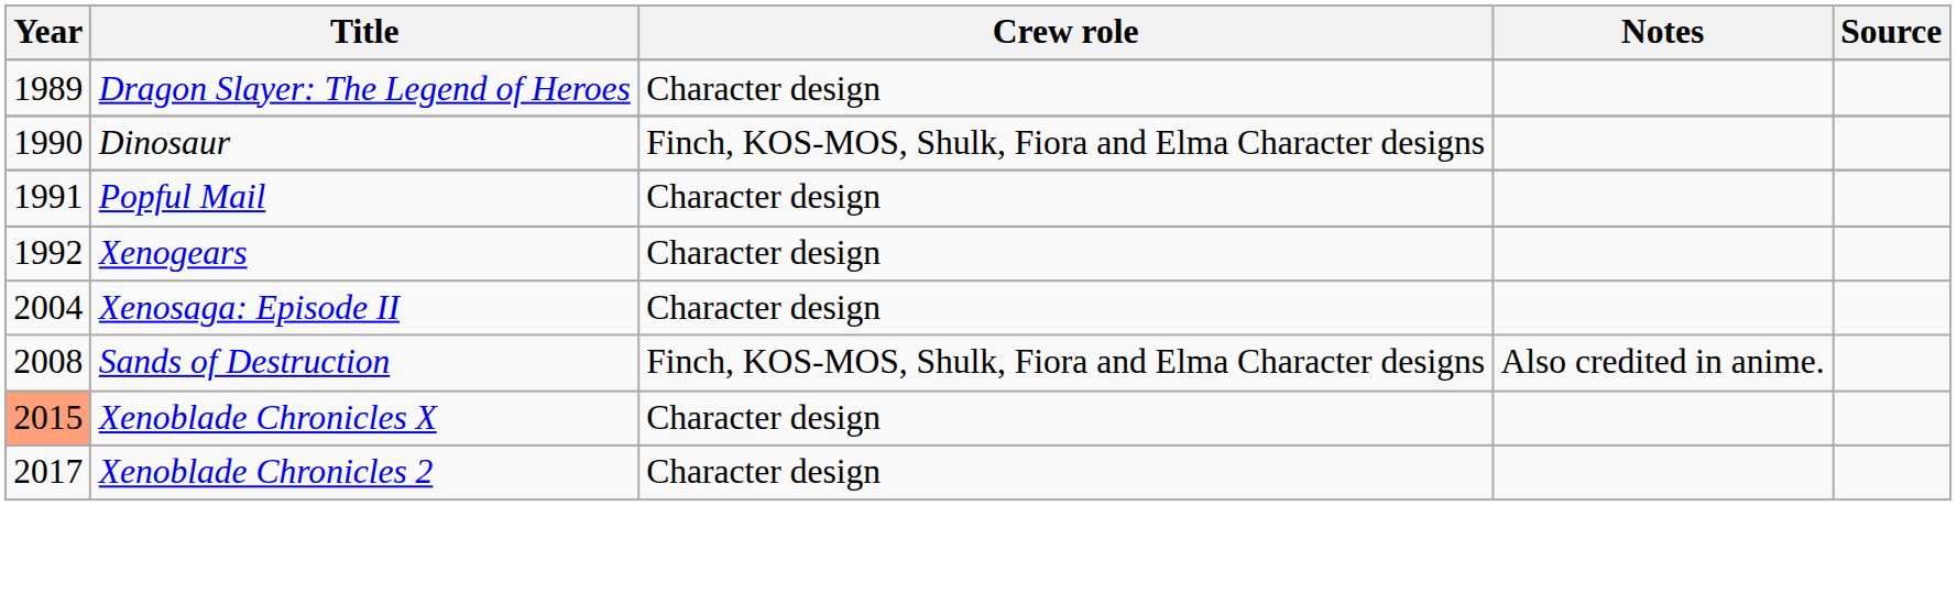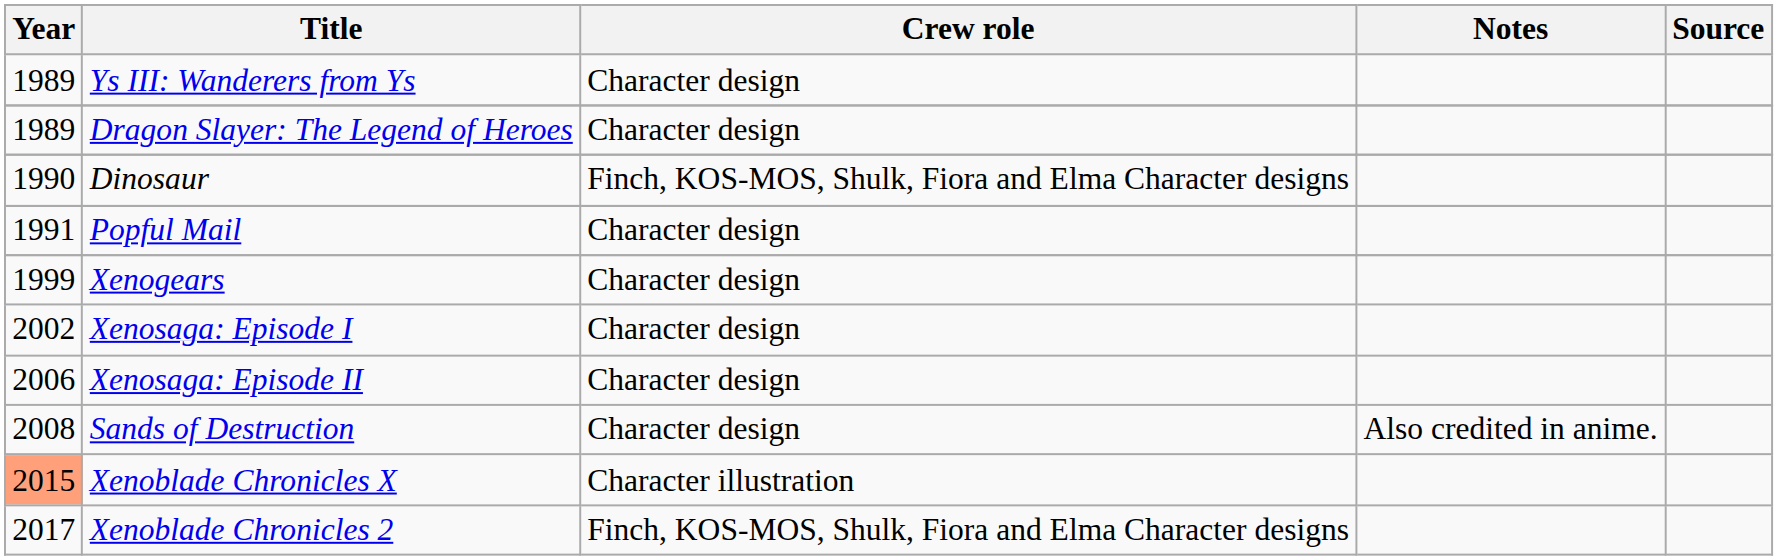 <table class="wikitable sortable plainrowheaders">
 <tr>
 <th>Year</th>
 <th>Title</th>
 <th>Crew role</th>
 <th class="unsortable">Notes</th>
 <th class="unsortable">Source</th>
+</tr>
+<tr>
+<td>1989</td>
+<td><em><a href='#'>Ys III: Wanderers from Ys</a></em></td>
+<td>Character design</td>
+<td></td>
+<td></td>
 </tr>
 <tr>
 </tr>
 <tr>
 <td>1989</td>
 <td><em><a href='#'>Dragon Slayer: The Legend of Heroes</a></em></td>
 <td>Character design</td>
 <td></td>
 <td></td>
 </tr>
 <tr>
 </tr>
 <tr>
 <td>1990</td>
 <td><em>Dinosaur</em></td>
 <td>Finch, KOS-MOS, Shulk, Fiora and Elma Character designs</td>
 <td></td>
 <td></td>
 </tr>
 <tr>
 </tr>
 <tr>
 <td>1991</td>
 <td><em><a href='#'>Popful Mail</a></em></td>
 <td>Character design</td>
 <td></td>
 <td></td>
 </tr>
 <tr>
 </tr>
 <tr>
-<td>1992</td>
+<td>1999</td>
 <td><em><a href='#'>Xenogears</a></em></td>
 <td>Character design</td>
 <td></td>
 <td></td>
 </tr>
 <tr>
-<td>2004</td>
+<td>2002</td>
+<td><em><a href='#'>Xenosaga: Episode I</a></em></td>
+<td>Character design</td>
+<td></td>
+<td></td>
+</tr>
+<tr>
+<td>2006</td>
 <td><em><a href='#'>Xenosaga: Episode II</a></em></td>
 <td>Character design</td>
 <td></td>
 <td></td>
 </tr>
 <tr>
 <td>2008</td>
 <td><em><a href='#'>Sands of Destruction</a></em></td>
-<td>Finch, KOS-MOS, Shulk, Fiora and Elma Character designs</td>
+<td>Character design</td>
 <td>Also credited in anime.</td>
 <td></td>
 </tr>
 <tr>
 <td style="background: lightsalmon;">2015</td>
 <td><em><a href='#'>Xenoblade Chronicles X</a></em></td>
-<td>Character design</td>
+<td>Character illustration</td>
 <td></td>
 <td></td>
 </tr>
 <tr>
 <td>2017</td>
 <td><em><a href='#'>Xenoblade Chronicles 2</a></em></td>
-<td>Character design</td>
+<td>Finch, KOS-MOS, Shulk, Fiora and Elma Character designs</td>
 <td></td>
 <td></td>
 </tr>
 </table>
